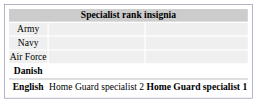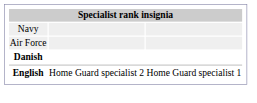 <table style="border:1px solid #8888aa; background:#fff; padding:5px; font-size:95%; margin:0 12px 12px 0;">
 <tr style="background:#ccc;">
 <th colspan=3>Specialist rank insignia</th>
-</tr>
-<tr style="text-align:center; background:#efefef;">
-<td>Army</td>
-<td></td>
-<td></td>
 </tr>
 <tr style="text-align:center; background:#efefef;">
 <td>Navy</td>
 <td></td>
 <td></td>
 </tr>
 <tr style="text-align:center; background:#efefef;">
 <td>Air Force</td>
 <td></td>
 <td></td>
 </tr>
 <tr style="text-align:center;">
 <th>Danish</th>
 <td></td>
 <td></td>
 </tr>
 <tr style="background:#ccc;">
 <td colspan=3></td>
 </tr>
 <tr style="text-align:center;">
 <th>English</th>
 <td>Home Guard specialist 2</td>
-<td><strong>Home Guard specialist 1</strong></td>
+<td>Home Guard specialist 1</td>
 </tr>
 </table>
